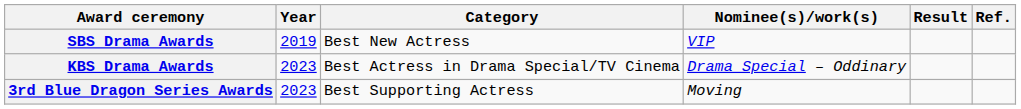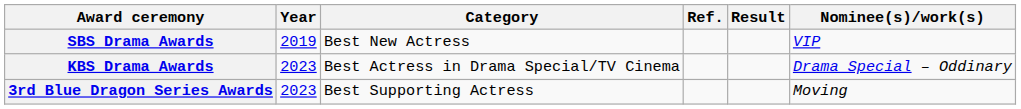 <table class="wikitable plainrowheaders">
 <tr>
 <th scope="col">Award ceremony</th>
 <th scope="col">Year</th>
 <th scope="col">Category</th>
+<th scope="col">Ref.</th>
+<th scope="col">Result</th>
 <th scope="col">Nominee(s)/work(s)</th>
-<th scope="col">Result</th>
-<th scope="col">Ref.</th>
 </tr>
 <tr>
 <th scope="row"><a href='#'>SBS Drama Awards</a></th>
 <td><a href='#'>2019</a></td>
 <td>Best New Actress</td>
+<td style="text-align:center"></td>
+<td></td>
 <td><em><a href='#'>VIP</a></em></td>
-<td></td>
-<td style="text-align:center"></td>
 </tr>
 <tr>
 <th scope="row"><a href='#'>KBS Drama Awards</a></th>
 <td><a href='#'>2023</a></td>
 <td>Best Actress in Drama Special/TV Cinema</td>
+<td style="text-align:center"></td>
+<td></td>
 <td><em><a href='#'>Drama Special</a> – Oddinary</em></td>
-<td></td>
-<td style="text-align:center"></td>
 </tr>
 <tr>
 <th scope="row"><a href='#'>3rd Blue Dragon Series Awards</a></th>
 <td><a href='#'>2023</a></td>
 <td>Best Supporting Actress</td>
-<td><em>Moving</em></td>
 <td></td>
 <td></td>
+<td><em>Moving</em></td>
 </tr>
 </table>
